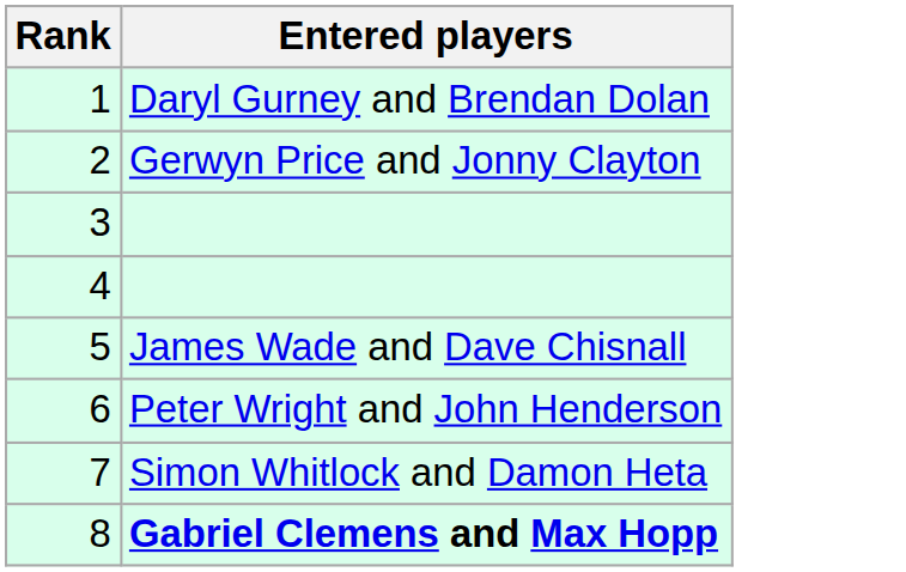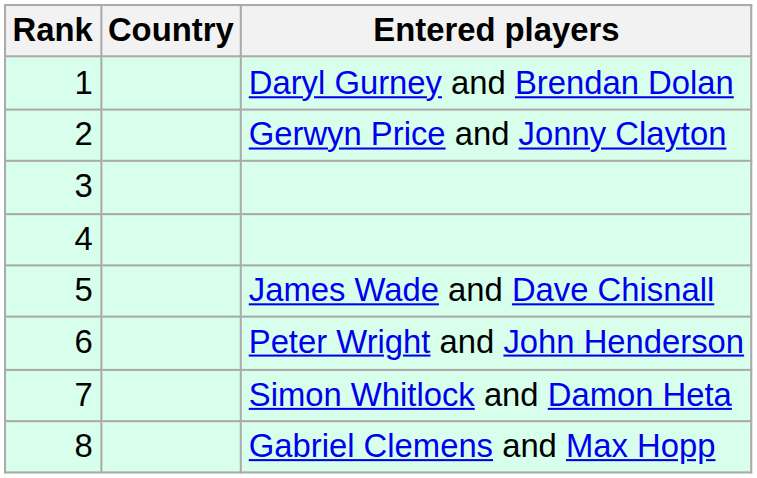 <table class="wikitable">
 <tr>
 <th>Rank</th>
+<th>Country</th>
 <th>Entered players</th>
 </tr>
 <tr style="background:#d8ffeb;">
 <td align=right>1</td>
+<td></td>
 <td><a href='#'>Daryl Gurney</a> and <a href='#'>Brendan Dolan</a></td>
 </tr>
 <tr style="background:#d8ffeb;">
 <td align=right>2</td>
+<td></td>
 <td><a href='#'>Gerwyn Price</a> and <a href='#'>Jonny Clayton</a></td>
 </tr>
 <tr style="background:#d8ffeb;">
 <td align=right>3</td>
 <td></td>
+<td></td>
 </tr>
 <tr style="background:#d8ffeb;">
 <td align=right>4</td>
 <td></td>
+<td></td>
 </tr>
 <tr style="background:#d8ffeb;">
 <td align=right>5</td>
+<td></td>
 <td><a href='#'>James Wade</a> and <a href='#'>Dave Chisnall</a></td>
 </tr>
 <tr style="background:#d8ffeb;">
 <td align=right>6</td>
+<td></td>
 <td><a href='#'>Peter Wright</a> and <a href='#'>John Henderson</a></td>
 </tr>
 <tr style="background:#d8ffeb;">
 <td align=right>7</td>
+<td></td>
 <td><a href='#'>Simon Whitlock</a> and <a href='#'>Damon Heta</a></td>
 </tr>
 <tr style="background:#d8ffeb;">
 <td align=right>8</td>
-<td><strong><a href='#'>Gabriel Clemens</a> and <a href='#'>Max Hopp</a></strong></td>
+<td></td>
+<td><a href='#'>Gabriel Clemens</a> and <a href='#'>Max Hopp</a></td>
 </tr>
 </table>
